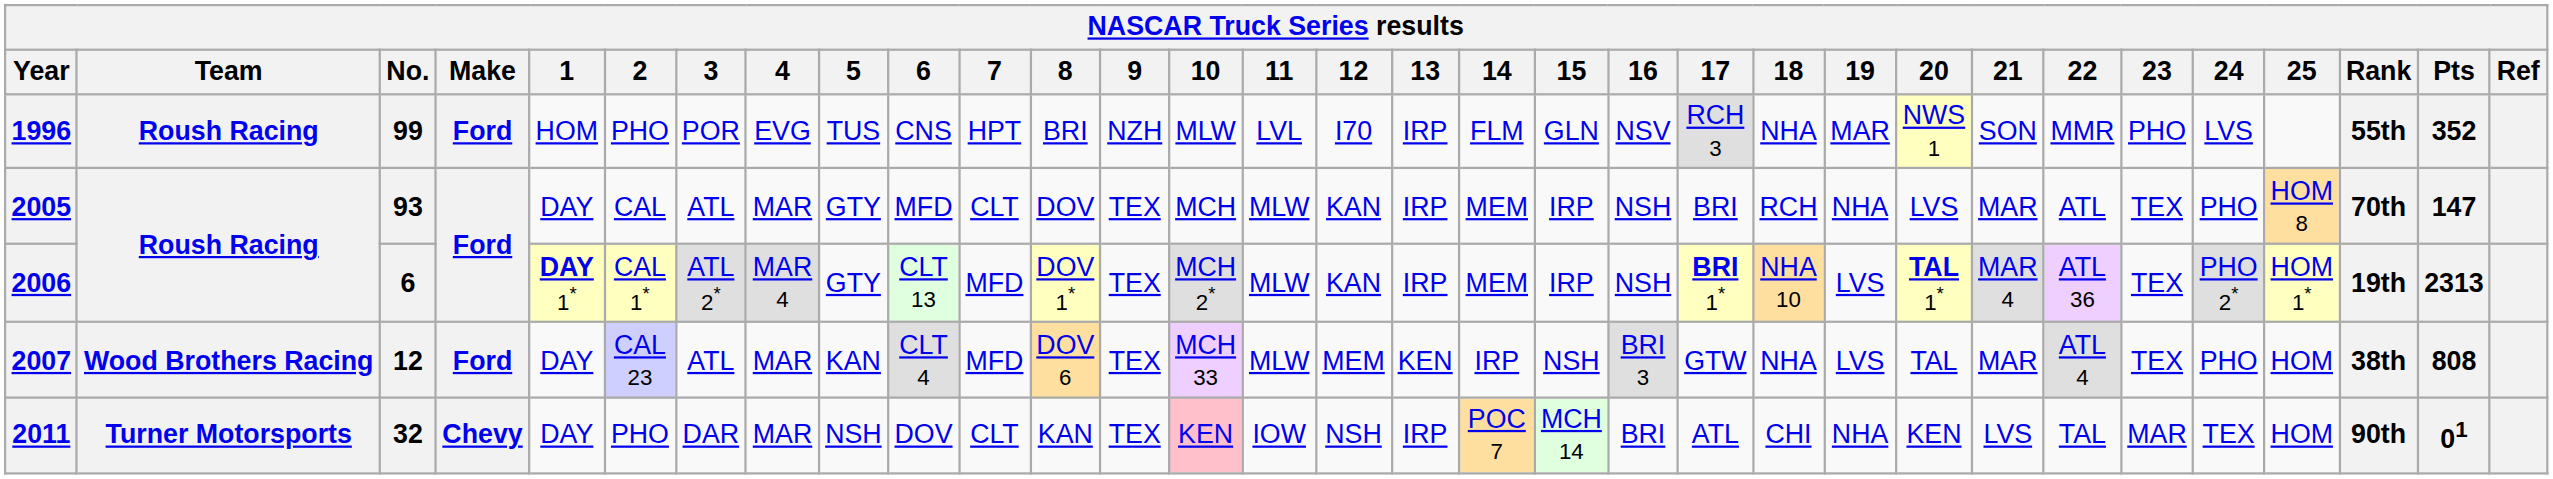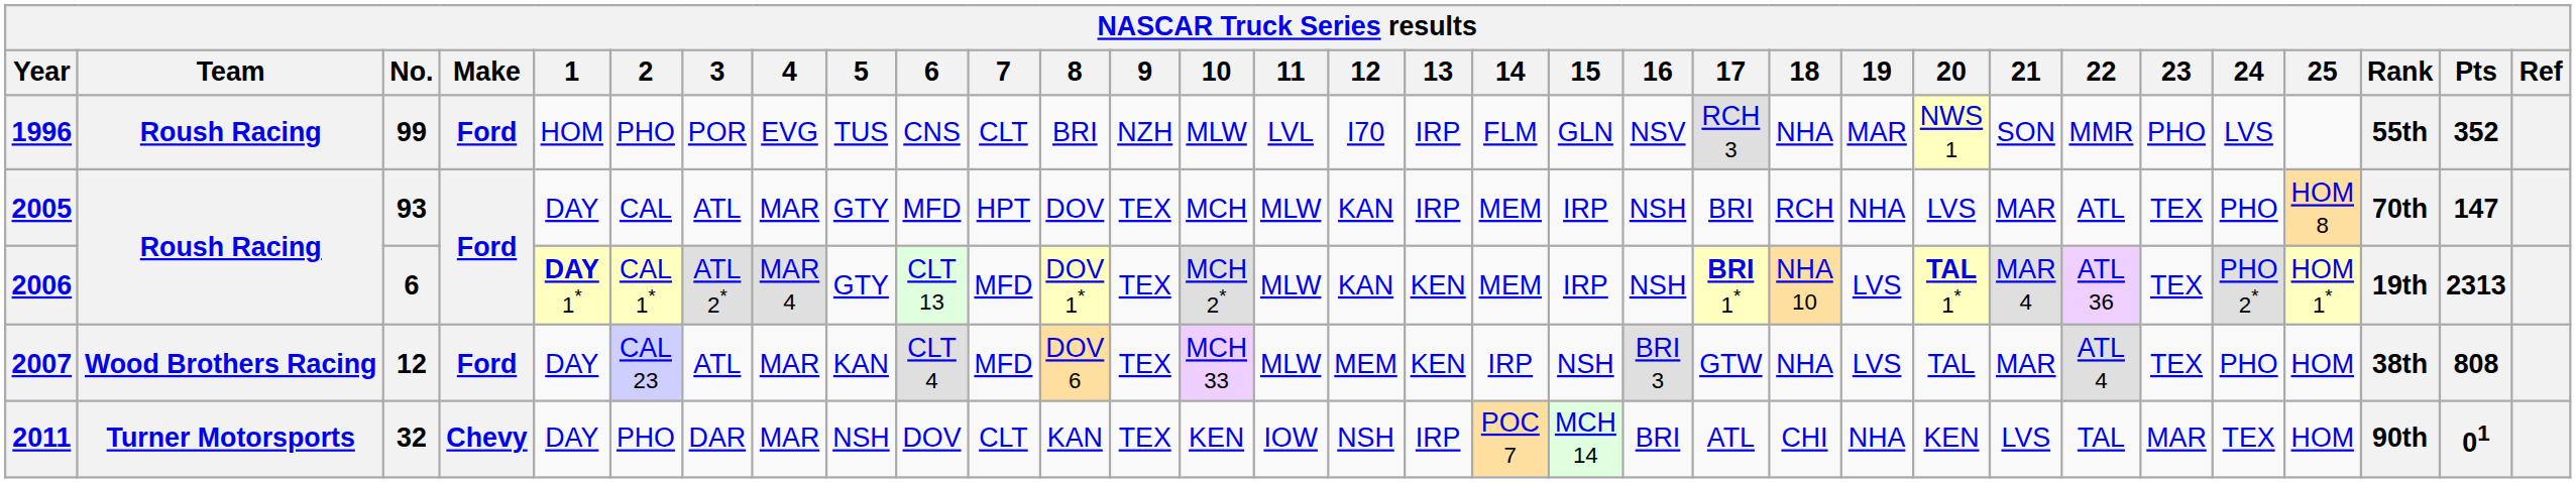 <table class="wikitable" style="text-align:center; font-size:75%">
 <tr>
 <th colspan=45><a href='#'>NASCAR Truck Series</a> results</th>
 </tr>
 <tr>
 <th>Year</th>
 <th>Team</th>
 <th>No.</th>
 <th>Make</th>
 <th>1</th>
 <th>2</th>
 <th>3</th>
 <th>4</th>
 <th>5</th>
 <th>6</th>
 <th>7</th>
 <th>8</th>
 <th>9</th>
 <th>10</th>
 <th>11</th>
 <th>12</th>
 <th>13</th>
 <th>14</th>
 <th>15</th>
 <th>16</th>
 <th>17</th>
 <th>18</th>
 <th>19</th>
 <th>20</th>
 <th>21</th>
 <th>22</th>
 <th>23</th>
 <th>24</th>
 <th>25</th>
 <th>Rank</th>
 <th>Pts</th>
 <th>Ref</th>
 </tr>
 <tr>
 <th><a href='#'>1996</a></th>
 <th><a href='#'>Roush Racing</a></th>
 <th>99</th>
 <th><a href='#'>Ford</a></th>
 <td><a href='#'>HOM</a></td>
 <td><a href='#'>PHO</a></td>
 <td><a href='#'>POR</a></td>
 <td><a href='#'>EVG</a></td>
 <td><a href='#'>TUS</a></td>
 <td><a href='#'>CNS</a></td>
-<td><a href='#'>HPT</a></td>
+<td><a href='#'>CLT</a></td>
 <td><a href='#'>BRI</a></td>
 <td><a href='#'>NZH</a></td>
 <td><a href='#'>MLW</a></td>
 <td><a href='#'>LVL</a></td>
 <td><a href='#'>I70</a></td>
 <td><a href='#'>IRP</a></td>
 <td><a href='#'>FLM</a></td>
 <td><a href='#'>GLN</a></td>
 <td><a href='#'>NSV</a></td>
 <td style="background:#DFDFDF;"><a href='#'>RCH</a><br><small>3</small></td>
 <td><a href='#'>NHA</a></td>
 <td><a href='#'>MAR</a></td>
 <td style="background:#FFFFBF;"><a href='#'>NWS</a><br><small>1</small></td>
 <td><a href='#'>SON</a></td>
 <td><a href='#'>MMR</a></td>
 <td><a href='#'>PHO</a></td>
 <td><a href='#'>LVS</a></td>
 <td></td>
 <th>55th</th>
 <th>352</th>
 <th></th>
 </tr>
 <tr>
 <th><a href='#'>2005</a></th>
 <th rowspan=2><a href='#'>Roush Racing</a></th>
 <th>93</th>
 <th rowspan=2><a href='#'>Ford</a></th>
 <td><a href='#'>DAY</a></td>
 <td><a href='#'>CAL</a></td>
 <td><a href='#'>ATL</a></td>
 <td><a href='#'>MAR</a></td>
 <td><a href='#'>GTY</a></td>
 <td><a href='#'>MFD</a></td>
-<td><a href='#'>CLT</a></td>
+<td><a href='#'>HPT</a></td>
 <td><a href='#'>DOV</a></td>
 <td><a href='#'>TEX</a></td>
 <td><a href='#'>MCH</a></td>
 <td><a href='#'>MLW</a></td>
 <td><a href='#'>KAN</a></td>
 <td><a href='#'>IRP</a></td>
 <td><a href='#'>MEM</a></td>
 <td><a href='#'>IRP</a></td>
 <td><a href='#'>NSH</a></td>
 <td><a href='#'>BRI</a></td>
 <td><a href='#'>RCH</a></td>
 <td><a href='#'>NHA</a></td>
 <td><a href='#'>LVS</a></td>
 <td><a href='#'>MAR</a></td>
 <td><a href='#'>ATL</a></td>
 <td><a href='#'>TEX</a></td>
 <td><a href='#'>PHO</a></td>
 <td style="background:#FFDF9F;"><a href='#'>HOM</a><br><small>8</small></td>
 <th>70th</th>
 <th>147</th>
 <th></th>
 </tr>
 <tr>
 <th><a href='#'>2006</a></th>
 <th>6</th>
 <td style="background:#FFFFBF;"><strong><a href='#'>DAY</a></strong><br><small>1<sup>*</sup></small></td>
 <td style="background:#FFFFBF;"><a href='#'>CAL</a><br><small>1<sup>*</sup></small></td>
 <td style="background:#DFDFDF;"><a href='#'>ATL</a><br><small>2<sup>*</sup></small></td>
 <td style="background:#DFDFDF;"><a href='#'>MAR</a><br><small>4</small></td>
 <td><a href='#'>GTY</a></td>
 <td style="background:#DFFFDF;"><a href='#'>CLT</a><br><small>13</small></td>
 <td><a href='#'>MFD</a></td>
 <td style="background:#FFFFBF;"><a href='#'>DOV</a><br><small>1<sup>*</sup></small></td>
 <td><a href='#'>TEX</a></td>
 <td style="background:#DFDFDF;"><a href='#'>MCH</a><br><small>2<sup>*</sup></small></td>
 <td><a href='#'>MLW</a></td>
 <td><a href='#'>KAN</a></td>
-<td><a href='#'>IRP</a></td>
+<td><a href='#'>KEN</a></td>
 <td><a href='#'>MEM</a></td>
 <td><a href='#'>IRP</a></td>
 <td><a href='#'>NSH</a></td>
 <td style="background:#FFFFBF;"><strong><a href='#'>BRI</a></strong><br><small>1<sup>*</sup></small></td>
 <td style="background:#FFDF9F;"><a href='#'>NHA</a><br><small>10</small></td>
 <td><a href='#'>LVS</a></td>
 <td style="background:#FFFFBF;"><strong><a href='#'>TAL</a></strong><br><small>1<sup>*</sup></small></td>
 <td style="background:#DFDFDF;"><a href='#'>MAR</a><br><small>4</small></td>
 <td style="background:#EFCFFF;"><a href='#'>ATL</a><br><small>36</small></td>
 <td><a href='#'>TEX</a></td>
 <td style="background:#DFDFDF;"><a href='#'>PHO</a><br><small>2<sup>*</sup></small></td>
 <td style="background:#FFFFBF;"><a href='#'>HOM</a><br><small>1<sup>*</sup></small></td>
 <th>19th</th>
 <th>2313</th>
 <th></th>
 </tr>
 <tr>
 <th><a href='#'>2007</a></th>
 <th><a href='#'>Wood Brothers Racing</a></th>
 <th>12</th>
 <th><a href='#'>Ford</a></th>
 <td><a href='#'>DAY</a></td>
 <td style="background:#CFCFFF;"><a href='#'>CAL</a><br><small>23</small></td>
 <td><a href='#'>ATL</a></td>
 <td><a href='#'>MAR</a></td>
 <td><a href='#'>KAN</a></td>
 <td style="background:#DFDFDF;"><a href='#'>CLT</a><br><small>4</small></td>
 <td><a href='#'>MFD</a></td>
 <td style="background:#FFDF9F;"><a href='#'>DOV</a><br><small>6</small></td>
 <td><a href='#'>TEX</a></td>
 <td style="background:#EFCFFF;"><a href='#'>MCH</a><br><small>33</small></td>
 <td><a href='#'>MLW</a></td>
 <td><a href='#'>MEM</a></td>
 <td><a href='#'>KEN</a></td>
 <td><a href='#'>IRP</a></td>
 <td><a href='#'>NSH</a></td>
 <td style="background:#DFDFDF;"><a href='#'>BRI</a><br><small>3</small></td>
 <td><a href='#'>GTW</a></td>
 <td><a href='#'>NHA</a></td>
 <td><a href='#'>LVS</a></td>
 <td><a href='#'>TAL</a></td>
 <td><a href='#'>MAR</a></td>
 <td style="background:#DFDFDF;"><a href='#'>ATL</a><br><small>4</small></td>
 <td><a href='#'>TEX</a></td>
 <td><a href='#'>PHO</a></td>
 <td><a href='#'>HOM</a></td>
 <th>38th</th>
 <th>808</th>
 <th></th>
 </tr>
 <tr>
 <th><a href='#'>2011</a></th>
 <th><a href='#'>Turner Motorsports</a></th>
 <th>32</th>
 <th><a href='#'>Chevy</a></th>
 <td><a href='#'>DAY</a></td>
 <td><a href='#'>PHO</a></td>
 <td><a href='#'>DAR</a></td>
 <td><a href='#'>MAR</a></td>
 <td><a href='#'>NSH</a></td>
 <td><a href='#'>DOV</a></td>
 <td><a href='#'>CLT</a></td>
 <td><a href='#'>KAN</a></td>
 <td><a href='#'>TEX</a></td>
-<td style="background: pink;"><a href='#'>KEN</a></td>
+<td><a href='#'>KEN</a></td>
 <td><a href='#'>IOW</a></td>
 <td><a href='#'>NSH</a></td>
 <td><a href='#'>IRP</a></td>
 <td style="background:#FFDF9F;"><a href='#'>POC</a><br><small>7</small></td>
 <td style="background:#DFFFDF;"><a href='#'>MCH</a><br><small>14</small></td>
 <td><a href='#'>BRI</a></td>
 <td><a href='#'>ATL</a></td>
 <td><a href='#'>CHI</a></td>
 <td><a href='#'>NHA</a></td>
 <td><a href='#'>KEN</a></td>
 <td><a href='#'>LVS</a></td>
 <td><a href='#'>TAL</a></td>
 <td><a href='#'>MAR</a></td>
 <td><a href='#'>TEX</a></td>
 <td><a href='#'>HOM</a></td>
 <th>90th</th>
 <th>0<sup>1</sup></th>
 <th></th>
 </tr>
 </table>
